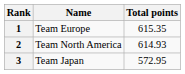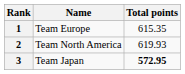 <table class="wikitable sortable">
 <tr>
 <th>Rank</th>
 <th>Name</th>
 <th>Total points</th>
 </tr>
 <tr>
 <th>1</th>
 <td>Team Europe</td>
 <td align="center">615.35</td>
 </tr>
 <tr>
 <th>2</th>
 <td>Team North America</td>
-<td align="center">614.93</td>
+<td align="center">619.93</td>
 </tr>
 <tr>
 <th>3</th>
 <td>Team Japan</td>
-<td align="center">572.95</td>
+<td align="center"><strong>572.95</strong></td>
 </tr>
 </table>
